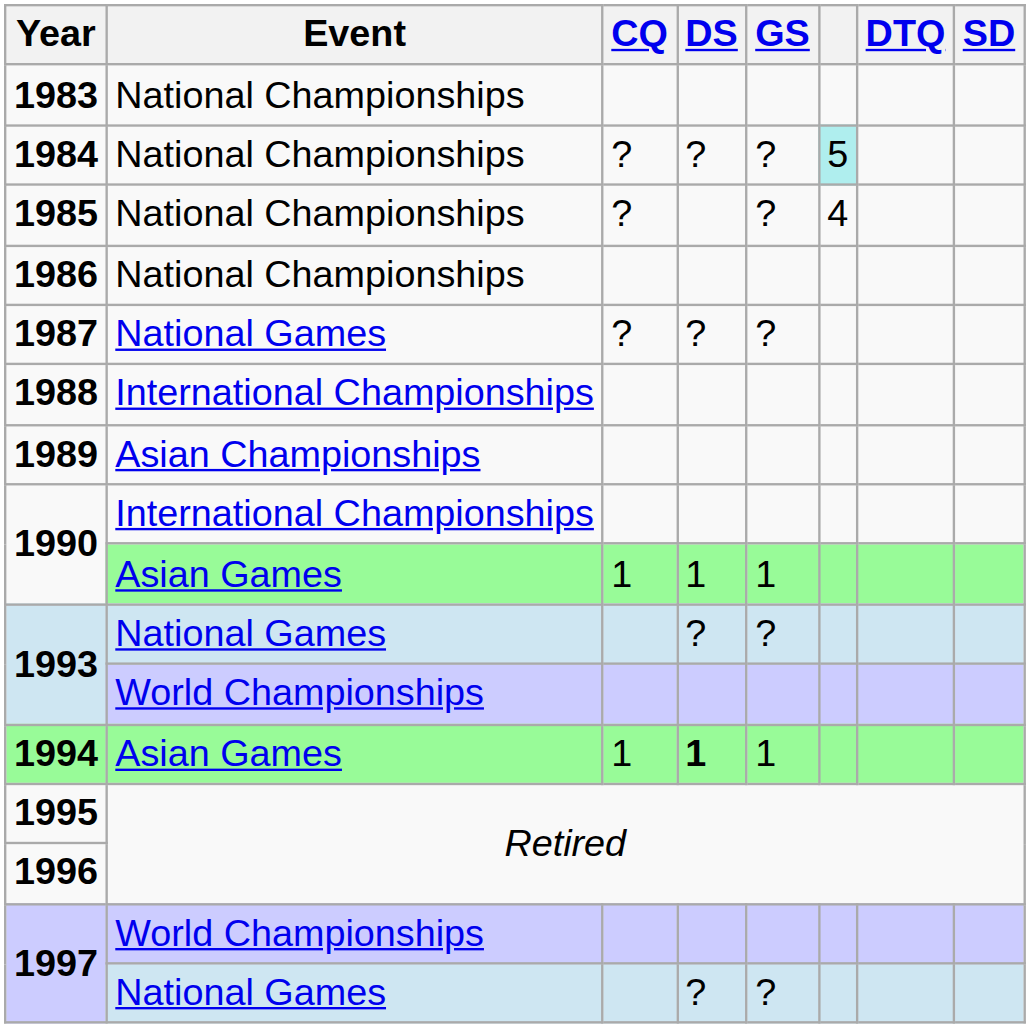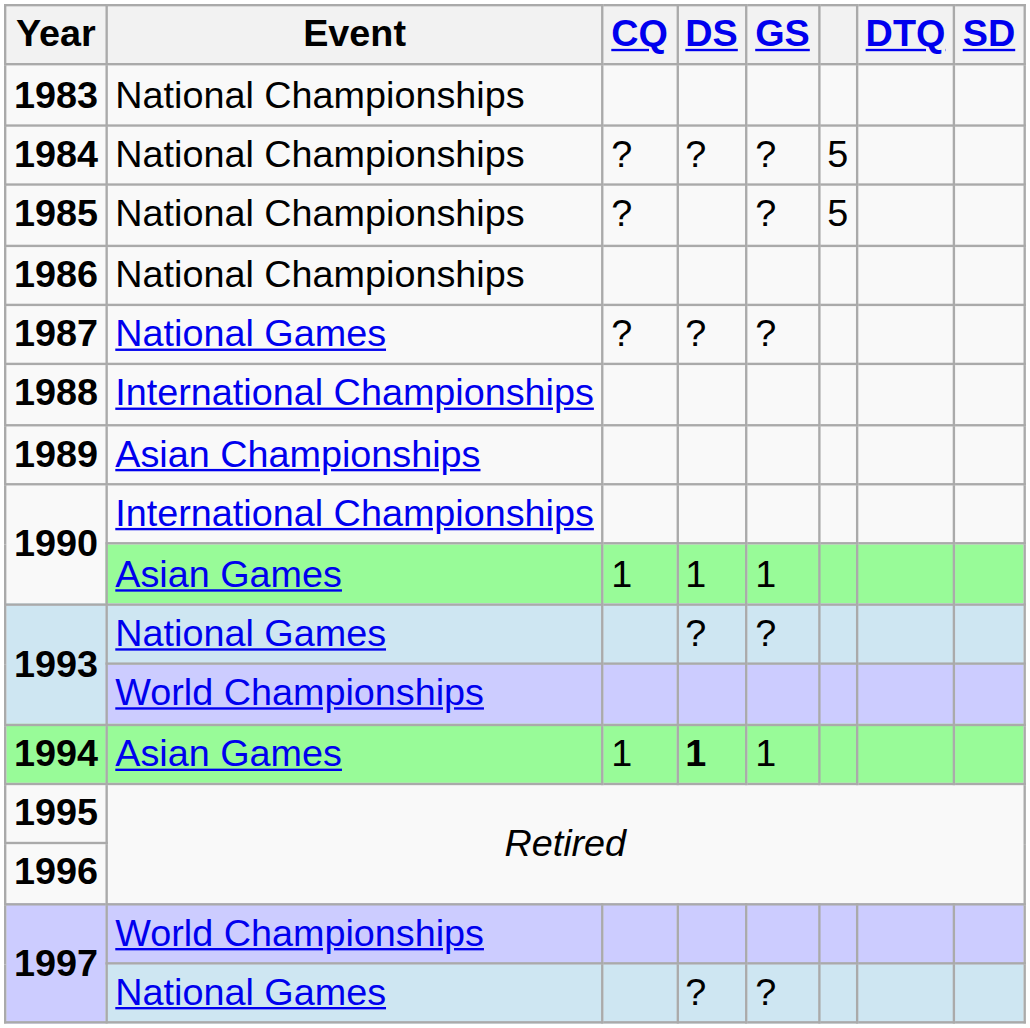 <table class="wikitable">
 <tr>
 <th align="center">Year</th>
 <th align="center">Event</th>
 <th><a href='#'>CQ</a></th>
 <th><a href='#'>DS</a></th>
 <th><a href='#'>GS</a></th>
 <th></th>
 <th><a href='#'>DTQ</a></th>
 <th><a href='#'>SD</a></th>
 </tr>
 <tr>
 <td><strong>1983</strong></td>
 <td>National Championships</td>
 <td></td>
 <td></td>
 <td></td>
 <td></td>
 <td></td>
 <td></td>
 </tr>
 <tr>
 <td><strong>1984</strong></td>
 <td>National Championships</td>
 <td>?</td>
 <td>?</td>
 <td>?</td>
-<td style="background: paleturquoise;">5</td>
+<td>5</td>
 <td></td>
 <td></td>
 </tr>
 <tr>
 <td><strong>1985</strong></td>
 <td>National Championships</td>
 <td>?</td>
 <td></td>
 <td>?</td>
-<td>4</td>
+<td>5</td>
 <td></td>
 <td></td>
 </tr>
 <tr>
 <td><strong>1986</strong></td>
 <td>National Championships</td>
 <td></td>
 <td></td>
 <td></td>
 <td></td>
 <td></td>
 <td></td>
 </tr>
 <tr>
 <td><strong>1987</strong></td>
 <td><a href='#'>National Games</a></td>
 <td>?</td>
 <td>?</td>
 <td>?</td>
 <td></td>
 <td></td>
 <td></td>
 </tr>
 <tr>
 <td><strong>1988</strong></td>
 <td><a href='#'>International Championships</a></td>
 <td></td>
 <td></td>
 <td></td>
 <td></td>
 <td></td>
 <td></td>
 </tr>
 <tr>
 <td><strong>1989</strong></td>
 <td><a href='#'>Asian Championships</a></td>
 <td></td>
 <td></td>
 <td></td>
 <td></td>
 <td></td>
 <td></td>
 </tr>
 <tr>
 <td rowspan="2"><strong>1990</strong></td>
 <td><a href='#'>International Championships</a></td>
 <td></td>
 <td></td>
 <td></td>
 <td></td>
 <td></td>
 <td></td>
 </tr>
 <tr style="background:#98fb98">
 <td><a href='#'>Asian Games</a></td>
 <td>1</td>
 <td>1</td>
 <td>1</td>
 <td></td>
 <td></td>
 <td></td>
 </tr>
 <tr style="background:#CEE6F2">
 <td rowspan="2"><strong>1993</strong></td>
 <td><a href='#'>National Games</a></td>
 <td></td>
 <td>?</td>
 <td>?</td>
 <td></td>
 <td></td>
 <td></td>
 </tr>
 <tr style="background:#ccf">
 <td align="left"><a href='#'>World Championships</a></td>
 <td></td>
 <td></td>
 <td></td>
 <td></td>
 <td></td>
 <td></td>
 </tr>
 <tr style="background:#98fb98">
 <td><strong>1994</strong></td>
 <td align="left"><a href='#'>Asian Games</a></td>
 <td>1</td>
 <td><strong>1</strong></td>
 <td>1</td>
 <td></td>
 <td></td>
 <td></td>
 </tr>
 <tr>
 <td><strong>1995</strong></td>
 <td colspan="7" rowspan="2" align="center"><em>Retired</em></td>
 </tr>
 <tr>
 <td><strong>1996</strong></td>
 </tr>
 <tr style="background:#ccf">
 <td rowspan="2"><strong>1997</strong></td>
 <td align="left"><a href='#'>World Championships</a></td>
 <td></td>
 <td></td>
 <td></td>
 <td></td>
 <td></td>
 <td></td>
 </tr>
 <tr style="background:#CEE6F2">
 <td><a href='#'>National Games</a></td>
 <td></td>
 <td>?</td>
 <td>?</td>
 <td></td>
 <td></td>
 <td></td>
 </tr>
 </table>
